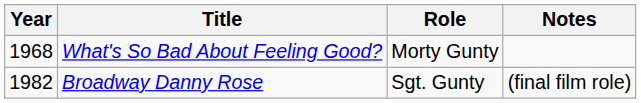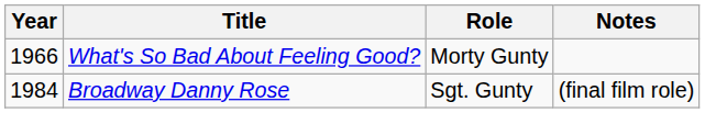 <table class="wikitable">
 <tr>
 <th>Year</th>
 <th>Title</th>
 <th>Role</th>
 <th>Notes</th>
 </tr>
 <tr>
-<td>1968</td>
+<td>1966</td>
 <td><em><a href='#'>What's So Bad About Feeling Good?</a></em></td>
 <td>Morty Gunty</td>
 <td></td>
 </tr>
 <tr>
-<td>1982</td>
+<td>1984</td>
 <td><em><a href='#'>Broadway Danny Rose</a></em></td>
 <td>Sgt. Gunty</td>
 <td>(final film role)</td>
 </tr>
 </table>
